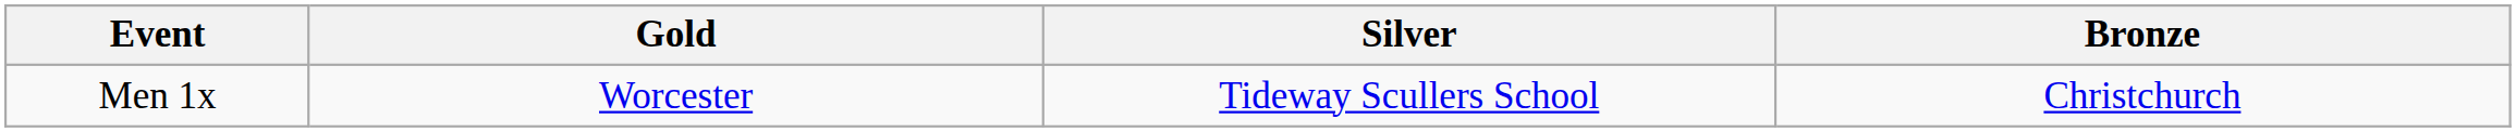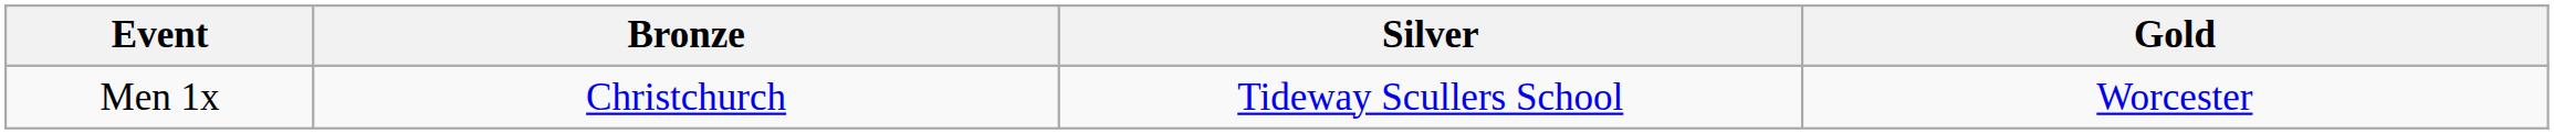 <table class="wikitable" style="text-align:center">
 <tr>
 <th width=120>Event</th>
+<th width=300>Bronze</th>
+<th width=300>Silver</th>
 <th width=300>Gold</th>
-<th width=300>Silver</th>
-<th width=300>Bronze</th>
 </tr>
 <tr>
 <td>Men 1x</td>
+<td><a href='#'>Christchurch</a></td>
+<td><a href='#'>Tideway Scullers School</a></td>
 <td><a href='#'>Worcester</a></td>
-<td><a href='#'>Tideway Scullers School</a></td>
-<td><a href='#'>Christchurch</a></td>
 </tr>
 </table>
